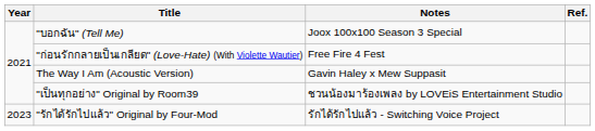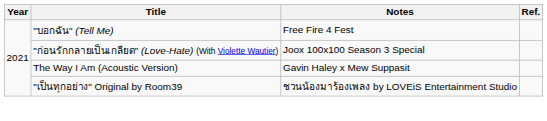 <table class="wikitable">
 <tr>
 <th>Year</th>
 <th>Title</th>
 <th>Notes</th>
 <th>Ref.</th>
 </tr>
 <tr>
 <td rowspan="4">2021</td>
 <td>"บอกฉัน" <em>(Tell Me)</em></td>
-<td>Joox 100x100 Season 3 Special</td>
+<td>Free Fire 4 Fest</td>
 <td></td>
 </tr>
 <tr>
 <td>"ก่อนรักกลายเป็นเกลียด" <em>(Love-Hate)</em> <small>(With <a href='#'>Violette Wautier</a>)</small></td>
-<td>Free Fire 4 Fest</td>
+<td>Joox 100x100 Season 3 Special</td>
 <td></td>
 </tr>
 <tr>
 <td>The Way I Am (Acoustic Version)</td>
 <td>Gavin Haley x Mew Suppasit</td>
 <td></td>
 </tr>
 <tr>
 <td>"เป็นทุกอย่าง" Original by Room39</td>
 <td>ชวนน้องมาร้องเพลง by LOVEiS Entertainment Studio</td>
 <td></td>
 </tr>
-<tr>
-<td rowspan="1">2023</td>
-<td>"รักได้รักไปแล้ว" Original by Four-Mod</td>
-<td>รักได้รักไปแล้ว - Switching Voice Project</td>
-<td></td>
-</tr>
 </table>
